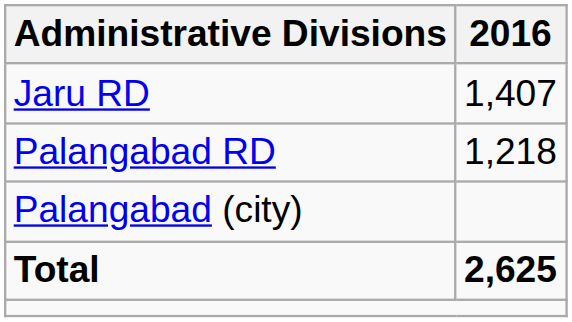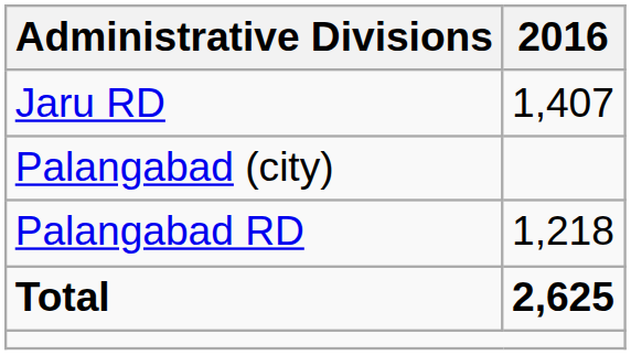 <table class="wikitable">
 <tr>
 <th>Administrative Divisions</th>
 <th>2016</th>
 </tr>
 <tr>
 <td><a href='#'>Jaru RD</a></td>
 <td style="text-align: right;">1,407</td>
 </tr>
 <tr>
+<td><a href='#'>Palangabad</a> (city)</td>
+<td style="text-align: right;"></td>
+</tr>
+<tr>
 <td><a href='#'>Palangabad RD</a></td>
 <td style="text-align: right;">1,218</td>
-</tr>
-<tr>
-<td><a href='#'>Palangabad</a> (city)</td>
-<td style="text-align: right;"></td>
 </tr>
 <tr>
 <td><strong>Total</strong></td>
 <td style="text-align: right;"><strong>2,625</strong></td>
 </tr>
 <tr>
 <td colspan=2></td>
 </tr>
 </table>
